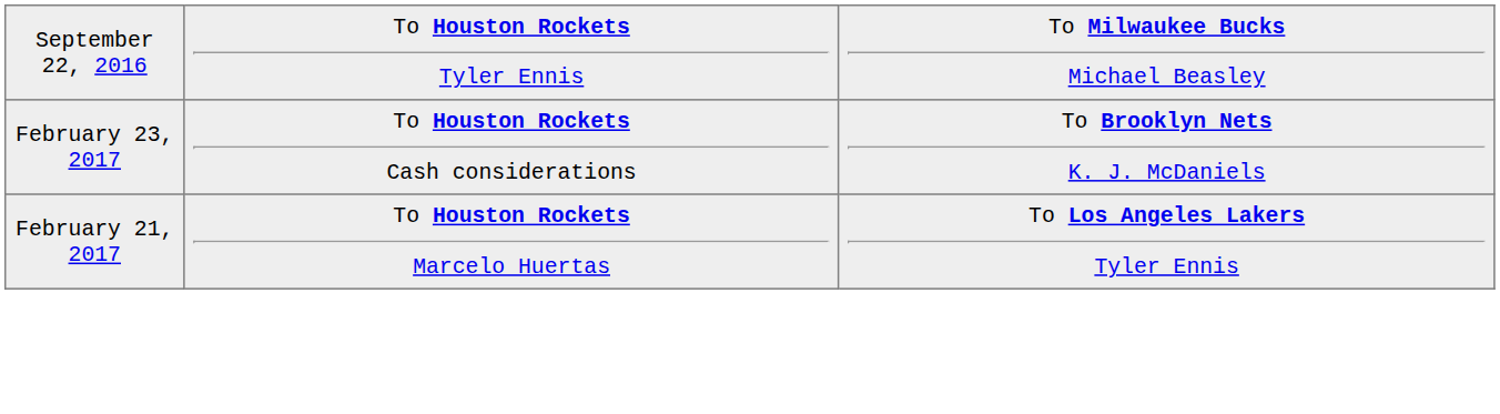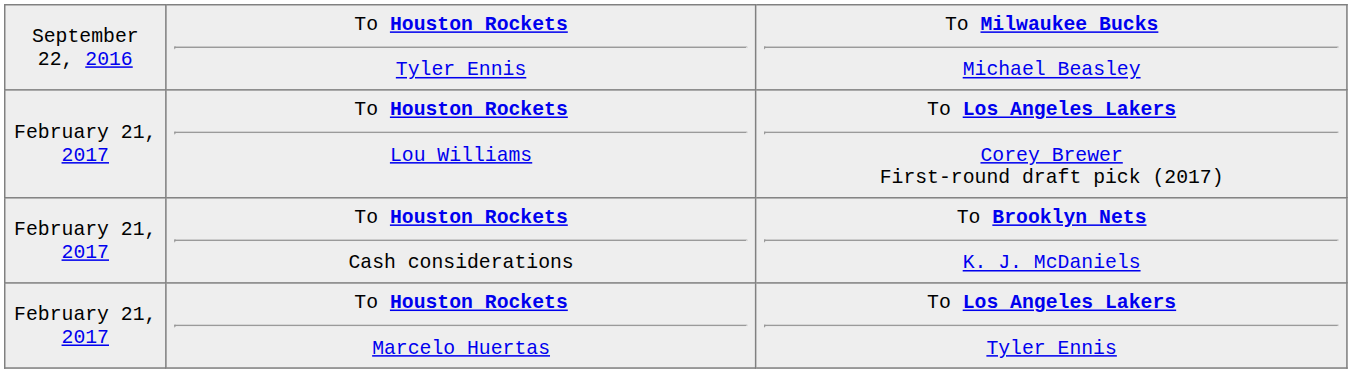 <table border="1" style="border-collapse:collapse; text-align:center; width:100%;"  cellpadding="5">
 <tr style="background:#eee;">
 <td style="width:12%">September 22, <a href='#'>2016</a></td>
 <td style="width:44%; vertical-align:top;">To <strong><a href='#'>Houston Rockets</a></strong><hr><a href='#'>Tyler Ennis</a></td>
 <td style="width:44%; vertical-align:top;">To <strong><a href='#'>Milwaukee Bucks</a></strong><hr><a href='#'>Michael Beasley</a></td>
 </tr>
 <tr style="background:#eee;">
-<td style="width:12%">February 23, <a href='#'>2017</a></td>
+<td style="width:12%">February 21, <a href='#'>2017</a></td>
+<td style="width:44%; vertical-align:top;">To <strong><a href='#'>Houston Rockets</a></strong><hr><a href='#'>Lou Williams</a></td>
+<td style="width:44%; vertical-align:top;">To <strong><a href='#'>Los Angeles Lakers</a></strong><hr><a href='#'>Corey Brewer</a><br>First-round draft pick (2017)</td>
+</tr>
+<tr style="background:#eee;">
+<td style="width:12%">February 21, <a href='#'>2017</a></td>
 <td style="width:44%; vertical-align:top;">To <strong><a href='#'>Houston Rockets</a></strong><hr>Cash considerations</td>
 <td style="width:44%; vertical-align:top;">To <strong><a href='#'>Brooklyn Nets</a></strong><hr><a href='#'>K. J. McDaniels</a></td>
 </tr>
 <tr style="background:#eee;">
 <td style="width:12%">February 21, <a href='#'>2017</a></td>
 <td style="width:44%; vertical-align:top;">To <strong><a href='#'>Houston Rockets</a></strong><hr><a href='#'>Marcelo Huertas</a></td>
 <td style="width:44%; vertical-align:top;">To <strong><a href='#'>Los Angeles Lakers</a></strong><hr><a href='#'>Tyler Ennis</a></td>
 </tr>
 </table>
